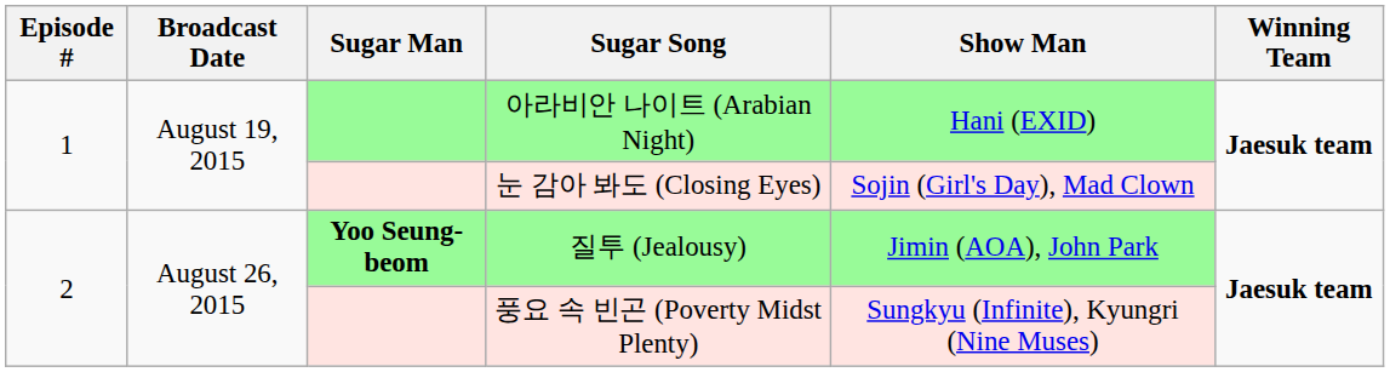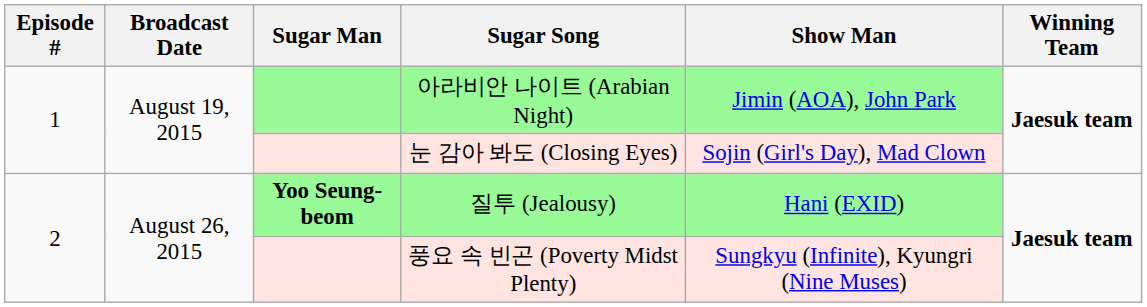 <table class="wikitable" style="text-align:center; width:90%;">
 <tr>
 <th>Episode #</th>
 <th>Broadcast Date</th>
 <th>Sugar Man</th>
 <th>Sugar Song</th>
 <th>Show Man</th>
 <th>Winning Team</th>
 </tr>
 <tr>
 <td rowspan="2">1</td>
 <td rowspan="2">August 19, 2015</td>
 <td style="background: PaleGreen"></td>
 <td style="background: PaleGreen">아라비안 나이트 (Arabian Night)</td>
-<td style="background: PaleGreen"><a href='#'>Hani</a> (<a href='#'>EXID</a>)</td>
+<td style="background: PaleGreen"><a href='#'>Jimin</a> (<a href='#'>AOA</a>), <a href='#'>John Park</a></td>
 <td rowspan="2" expand="yes"><strong>Jaesuk team</strong></td>
 </tr>
 <tr>
 <td style="background: MistyRose"></td>
 <td style="background: MistyRose">눈 감아 봐도 (Closing Eyes)</td>
 <td style="background: MistyRose"><a href='#'>Sojin</a> (<a href='#'>Girl's Day</a>), <a href='#'>Mad Clown</a></td>
 </tr>
 <tr>
 <td rowspan="2">2</td>
 <td rowspan="2">August 26, 2015</td>
 <td style="background: PaleGreen"><strong>Yoo Seung-beom </strong></td>
 <td style="background: PaleGreen">질투 (Jealousy)</td>
-<td style="background: PaleGreen"><a href='#'>Jimin</a> (<a href='#'>AOA</a>), <a href='#'>John Park</a></td>
+<td style="background: PaleGreen"><a href='#'>Hani</a> (<a href='#'>EXID</a>)</td>
 <td rowspan="2" expand="yes"><strong>Jaesuk team</strong></td>
 </tr>
 <tr>
 <td style="background: MistyRose"></td>
 <td style="background: MistyRose">풍요 속 빈곤 (Poverty Midst Plenty)</td>
 <td style="background: MistyRose"><a href='#'>Sungkyu</a> (<a href='#'>Infinite</a>), Kyungri (<a href='#'>Nine Muses</a>)</td>
 </tr>
 </table>
